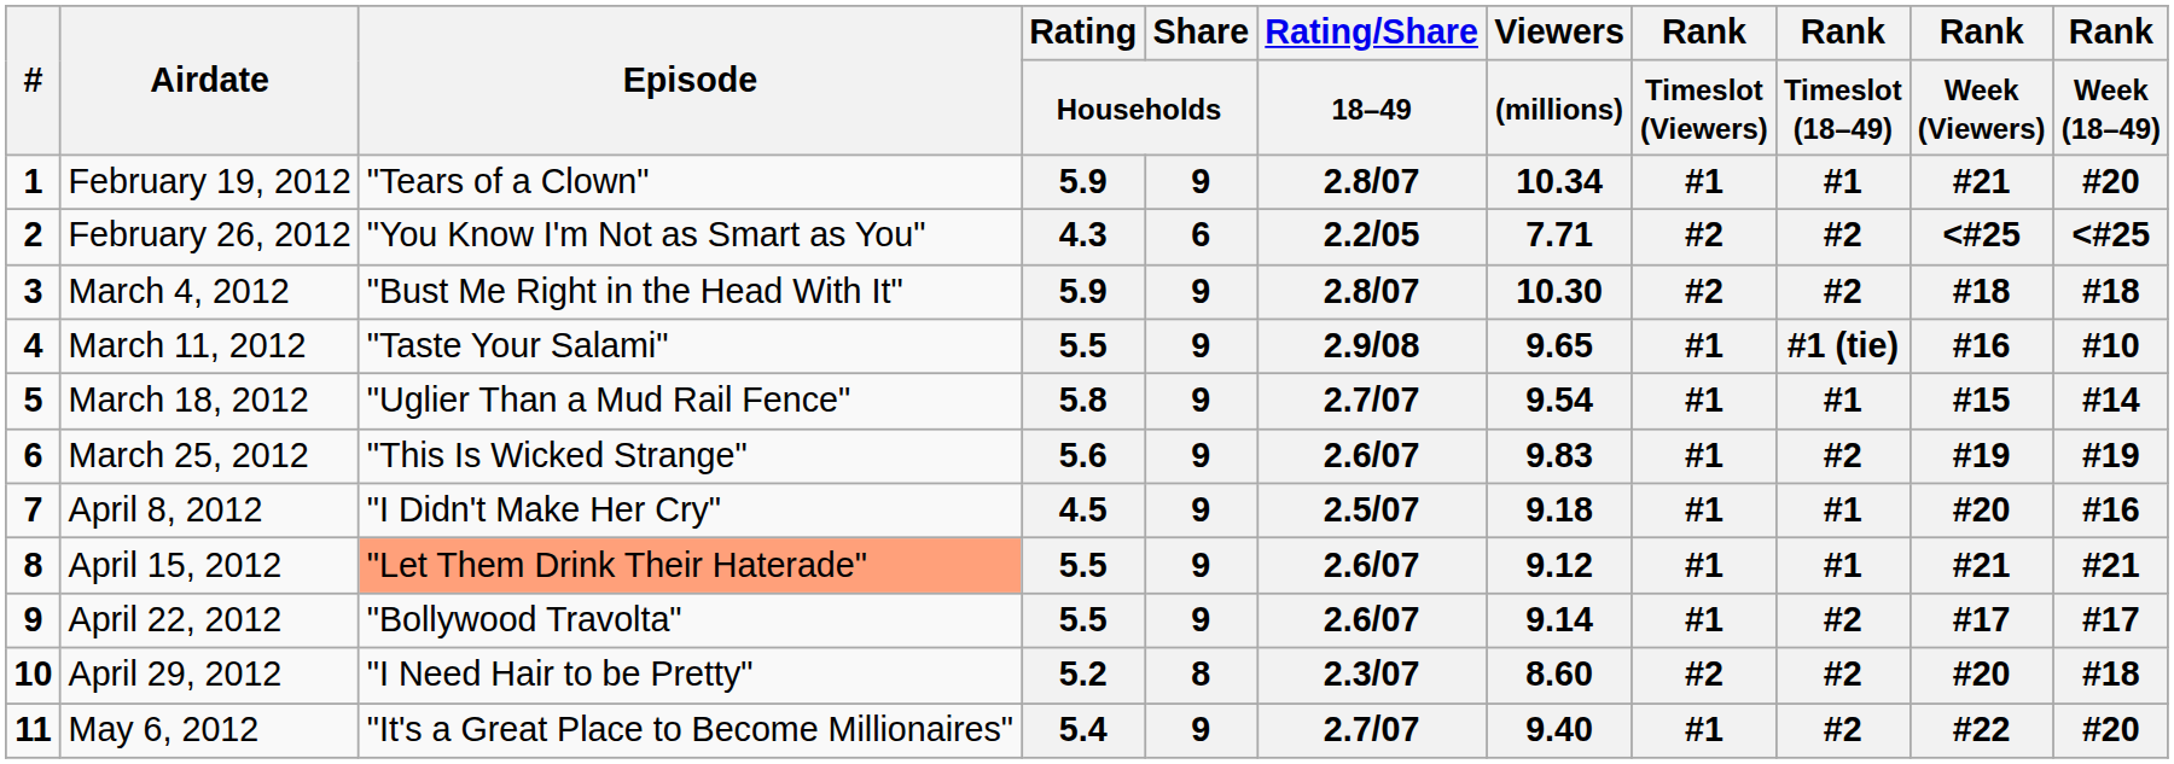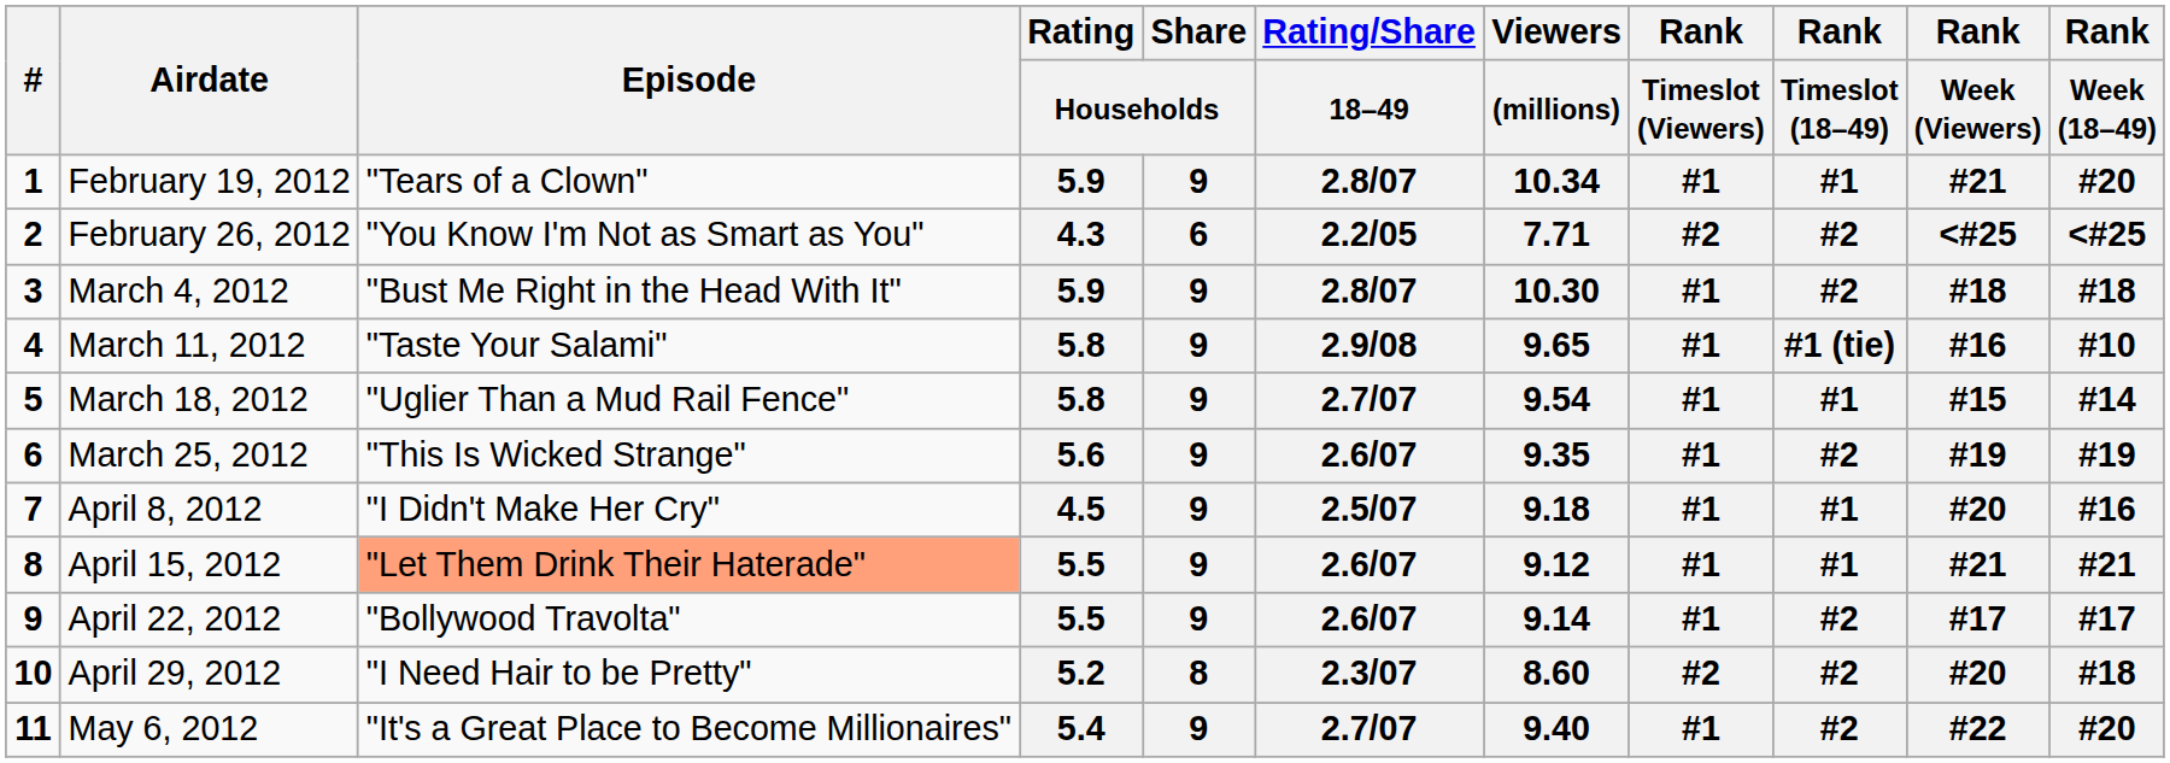 <table class="wikitable">
 <tr>
 <th rowspan="2">#</th>
 <th rowspan="2">Airdate</th>
 <th rowspan="2">Episode</th>
 <th>Rating</th>
 <th>Share</th>
 <th><a href='#'>Rating/Share</a></th>
 <th>Viewers</th>
 <th>Rank</th>
 <th>Rank</th>
 <th>Rank</th>
 <th>Rank</th>
 </tr>
 <tr class="sorttop">
 <th colspan="2"><small>Households</small></th>
 <th><small>18–49</small></th>
 <th><small>(millions)</small></th>
 <th><small>Timeslot<br>(Viewers)</small></th>
 <th><small>Timeslot<br>(18–49)</small></th>
 <th><small>Week<br>(Viewers)</small></th>
 <th><small>Week<br>(18–49)</small></th>
 </tr>
 <tr>
 <td style="text-align:center"><strong>1</strong></td>
 <td>February 19, 2012</td>
 <td>"Tears of a Clown"</td>
 <th>5.9</th>
 <th>9</th>
 <th>2.8/07</th>
 <th>10.34</th>
 <th>#1</th>
 <th>#1</th>
 <th>#21</th>
 <th>#20</th>
 </tr>
 <tr>
 <td style="text-align:center"><strong>2</strong></td>
 <td>February 26, 2012</td>
 <td>"You Know I'm Not as Smart as You"</td>
 <th>4.3</th>
 <th>6</th>
 <th>2.2/05</th>
 <th>7.71</th>
 <th>#2</th>
 <th>#2</th>
 <th><#25</th>
 <th><#25</th>
 </tr>
 <tr>
 <td style="text-align:center"><strong>3</strong></td>
 <td>March 4, 2012</td>
 <td>"Bust Me Right in the Head With It"</td>
 <th>5.9</th>
 <th>9</th>
 <th>2.8/07</th>
 <th>10.30</th>
-<th>#2</th>
+<th>#1</th>
 <th>#2</th>
 <th>#18</th>
 <th>#18</th>
 </tr>
 <tr>
 <td style="text-align:center"><strong>4</strong></td>
 <td>March 11, 2012</td>
 <td>"Taste Your Salami"</td>
-<th>5.5</th>
+<th>5.8</th>
 <th>9</th>
 <th>2.9/08</th>
 <th>9.65</th>
 <th>#1</th>
 <th>#1 (tie)</th>
 <th>#16</th>
 <th>#10</th>
 </tr>
 <tr>
 <td style="text-align:center"><strong>5</strong></td>
 <td>March 18, 2012</td>
 <td>"Uglier Than a Mud Rail Fence"</td>
 <th>5.8</th>
 <th>9</th>
 <th>2.7/07</th>
 <th>9.54</th>
 <th>#1</th>
 <th>#1</th>
 <th>#15</th>
 <th>#14</th>
 </tr>
 <tr>
 <td style="text-align:center"><strong>6</strong></td>
 <td>March 25, 2012</td>
 <td>"This Is Wicked Strange"</td>
 <th>5.6</th>
 <th>9</th>
 <th>2.6/07</th>
-<th>9.83</th>
+<th>9.35</th>
 <th>#1</th>
 <th>#2</th>
 <th>#19</th>
 <th>#19</th>
 </tr>
 <tr>
 <td style="text-align:center"><strong>7</strong></td>
 <td>April 8, 2012</td>
 <td>"I Didn't Make Her Cry"</td>
 <th>4.5</th>
 <th>9</th>
 <th>2.5/07</th>
 <th>9.18</th>
 <th>#1</th>
 <th>#1</th>
 <th>#20</th>
 <th>#16</th>
 </tr>
 <tr>
 <td style="text-align:center"><strong>8</strong></td>
 <td>April 15, 2012</td>
 <td style="background: lightsalmon;">"Let Them Drink Their Haterade"</td>
 <th>5.5</th>
 <th>9</th>
 <th>2.6/07</th>
 <th>9.12</th>
 <th>#1</th>
 <th>#1</th>
 <th>#21</th>
 <th>#21</th>
 </tr>
 <tr>
 <td style="text-align:center"><strong>9</strong></td>
 <td>April 22, 2012</td>
 <td>"Bollywood Travolta"</td>
 <th>5.5</th>
 <th>9</th>
 <th>2.6/07</th>
 <th>9.14</th>
 <th>#1</th>
 <th>#2</th>
 <th>#17</th>
 <th>#17</th>
 </tr>
 <tr>
 <td style="text-align:center"><strong>10</strong></td>
 <td>April 29, 2012</td>
 <td>"I Need Hair to be Pretty"</td>
 <th>5.2</th>
 <th>8</th>
 <th>2.3/07</th>
 <th>8.60</th>
 <th>#2</th>
 <th>#2</th>
 <th>#20</th>
 <th>#18</th>
 </tr>
 <tr>
 <td style="text-align:center"><strong>11</strong></td>
 <td>May 6, 2012</td>
 <td>"It's a Great Place to Become Millionaires"</td>
 <th>5.4</th>
 <th>9</th>
 <th>2.7/07</th>
 <th>9.40</th>
 <th>#1</th>
 <th>#2</th>
 <th>#22</th>
 <th>#20</th>
 </tr>
 </table>
